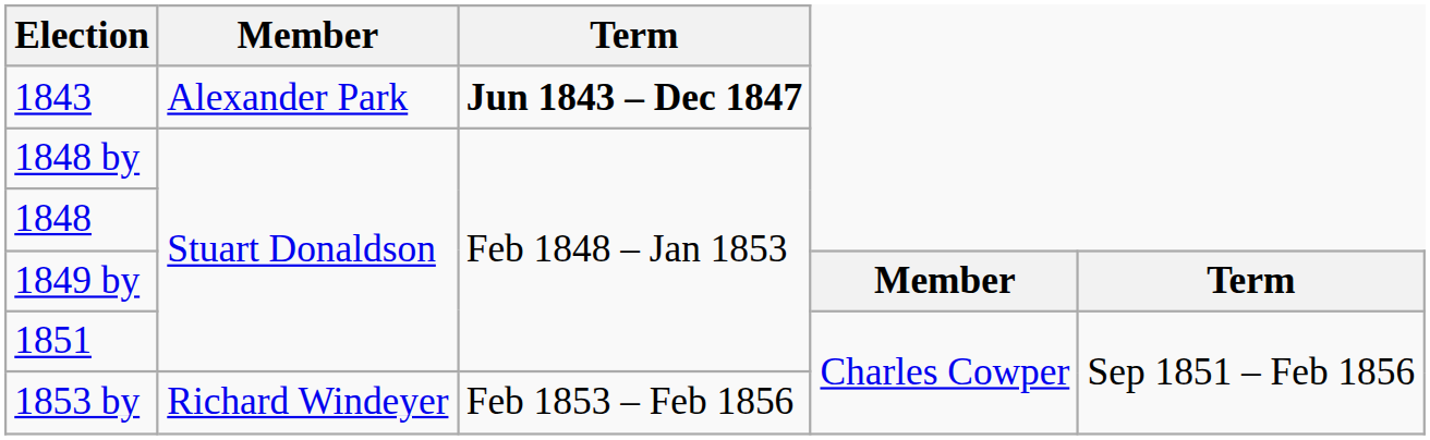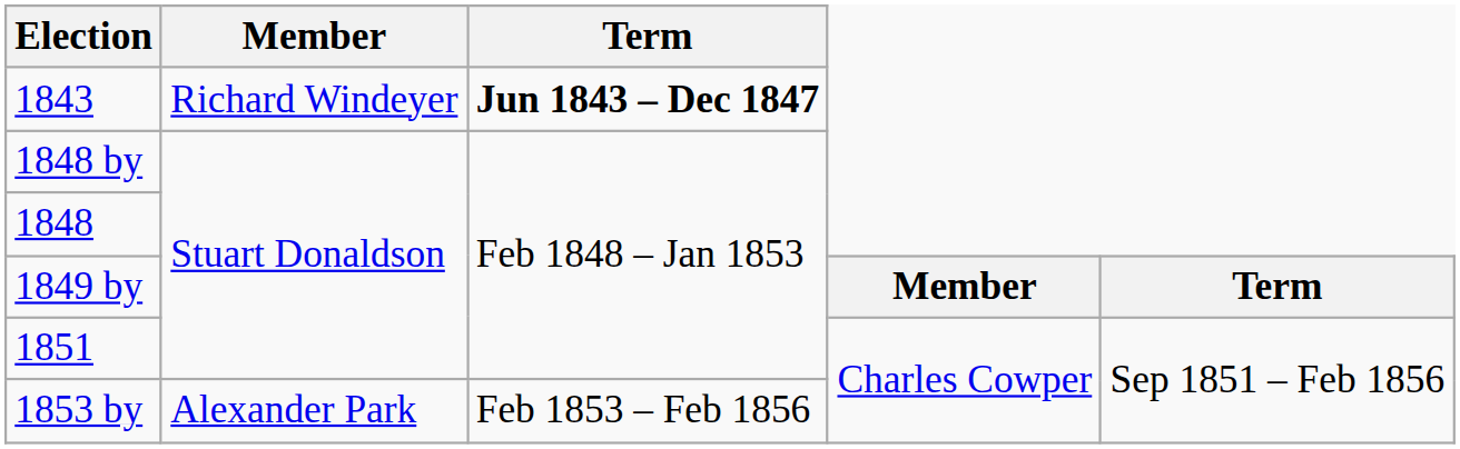 <table class="wikitable" style='border-style: none none none none;'>
 <tr>
 <th>Election</th>
 <th>Member</th>
 <th>Term</th>
 </tr>
 <tr style="background: #f9f9f9">
 <td><a href='#'>1843</a></td>
-<td><a href='#'>Alexander Park</a></td>
+<td><a href='#'>Richard Windeyer</a></td>
 <td><strong>Jun 1843 – Dec 1847</strong></td>
 </tr>
 <tr style="background: #f9f9f9">
 <td><a href='#'>1848 by</a></td>
 <td rowspan=4><a href='#'>Stuart Donaldson</a></td>
 <td rowspan=4>Feb 1848 – Jan 1853</td>
 </tr>
 <tr style="background: #f9f9f9">
 <td><a href='#'>1848</a></td>
 </tr>
 <tr style="background: #f9f9f9">
 <td><a href='#'>1849 by</a></td>
 <th>Member</th>
 <th>Term</th>
 </tr>
 <tr style="background: #f9f9f9">
 <td><a href='#'>1851</a></td>
 <td rowspan=2><a href='#'>Charles Cowper</a></td>
 <td rowspan=2>Sep 1851 – Feb 1856</td>
 </tr>
 <tr style="background: #f9f9f9">
 <td><a href='#'>1853 by</a></td>
-<td><a href='#'>Richard Windeyer</a></td>
+<td><a href='#'>Alexander Park</a></td>
 <td>Feb 1853 – Feb 1856</td>
 </tr>
 </table>
